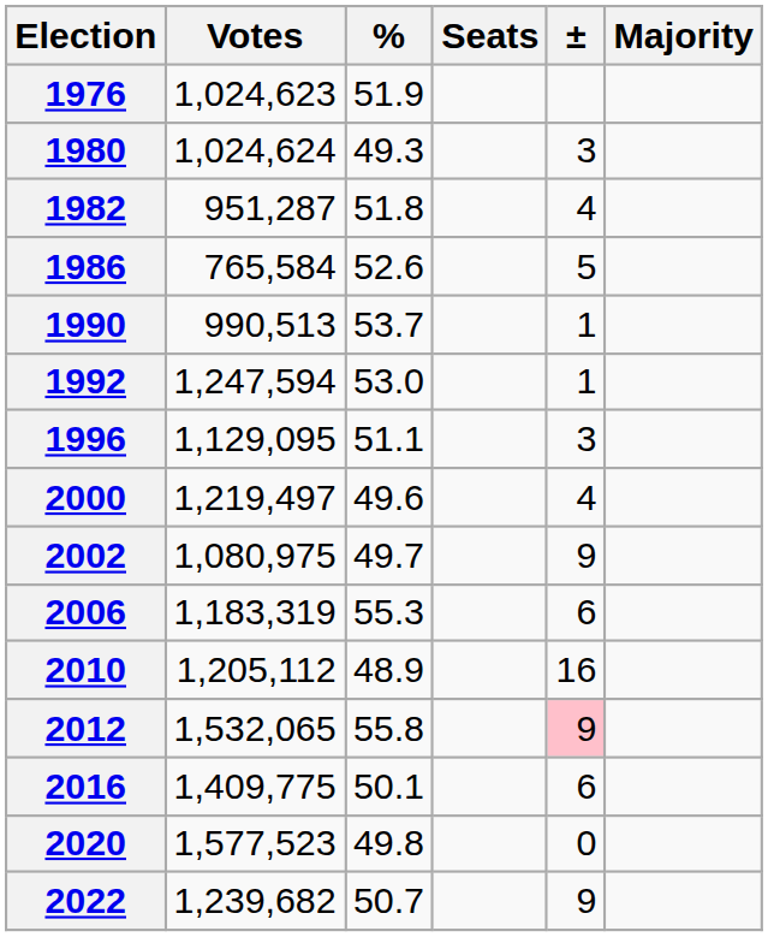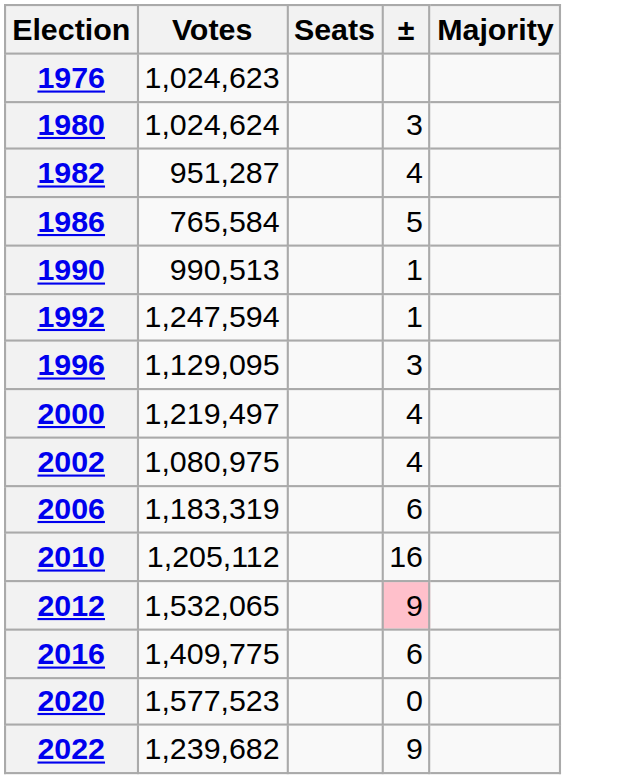 <table class="wikitable sortable" style="font-size: 90%;text-align:right;">
 <tr>
 <th>Election</th>
 <th>Votes</th>
-<th>%</th>
 <th>Seats</th>
 <th>±</th>
 <th>Majority</th>
 </tr>
 <tr>
 <th><a href='#'>1976</a></th>
 <td>1,024,623</td>
-<td>51.9</td>
 <td></td>
 <td></td>
 <td></td>
 </tr>
 <tr>
 <th><a href='#'>1980</a></th>
 <td>1,024,624</td>
-<td>49.3</td>
 <td></td>
 <td> 3</td>
 <td></td>
 </tr>
 <tr>
 <th><a href='#'>1982</a></th>
 <td>951,287</td>
-<td>51.8</td>
 <td></td>
 <td> 4</td>
 <td></td>
 </tr>
 <tr>
 <th><a href='#'>1986</a></th>
 <td>765,584</td>
-<td>52.6</td>
 <td></td>
 <td> 5</td>
 <td></td>
 </tr>
 <tr>
 <th><a href='#'>1990</a></th>
 <td>990,513</td>
-<td>53.7</td>
 <td></td>
 <td> 1</td>
 <td></td>
 </tr>
 <tr>
 <th><a href='#'>1992</a></th>
 <td>1,247,594</td>
-<td>53.0</td>
 <td></td>
 <td> 1</td>
 <td></td>
 </tr>
 <tr>
 <th><a href='#'>1996</a></th>
 <td>1,129,095</td>
-<td>51.1</td>
 <td></td>
 <td> 3</td>
 <td></td>
 </tr>
 <tr>
 <th><a href='#'>2000</a></th>
 <td>1,219,497</td>
-<td>49.6</td>
 <td></td>
 <td> 4</td>
 <td></td>
 </tr>
 <tr>
 <th><a href='#'>2002</a></th>
 <td>1,080,975</td>
-<td>49.7</td>
 <td></td>
-<td> 9</td>
+<td> 4</td>
 <td></td>
 </tr>
 <tr>
 <th><a href='#'>2006</a></th>
 <td>1,183,319</td>
-<td>55.3</td>
 <td></td>
 <td> 6</td>
 <td></td>
 </tr>
 <tr>
 <th><a href='#'>2010</a></th>
 <td>1,205,112</td>
-<td>48.9</td>
 <td></td>
 <td> 16</td>
 <td></td>
 </tr>
 <tr>
 <th><a href='#'>2012</a></th>
 <td>1,532,065</td>
-<td>55.8</td>
 <td></td>
 <td style="background: pink;"> 9</td>
 <td></td>
 </tr>
 <tr>
 <th><a href='#'>2016</a></th>
 <td>1,409,775</td>
-<td>50.1</td>
 <td></td>
 <td> 6</td>
 <td></td>
 </tr>
 <tr>
 <th><a href='#'>2020</a></th>
 <td>1,577,523</td>
-<td>49.8</td>
 <td></td>
 <td> 0</td>
 <td></td>
 </tr>
 <tr>
 <th><a href='#'>2022</a></th>
 <td>1,239,682</td>
-<td>50.7</td>
 <td></td>
 <td> 9</td>
 <td></td>
 </tr>
 </table>
